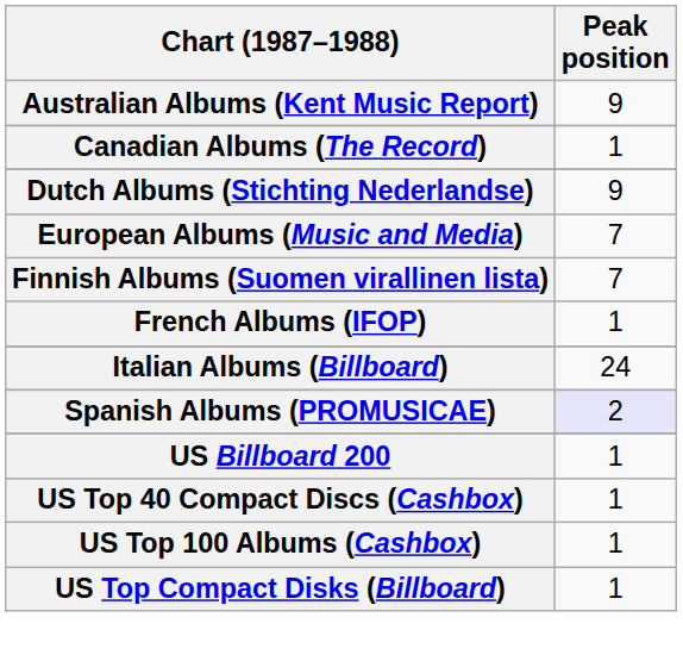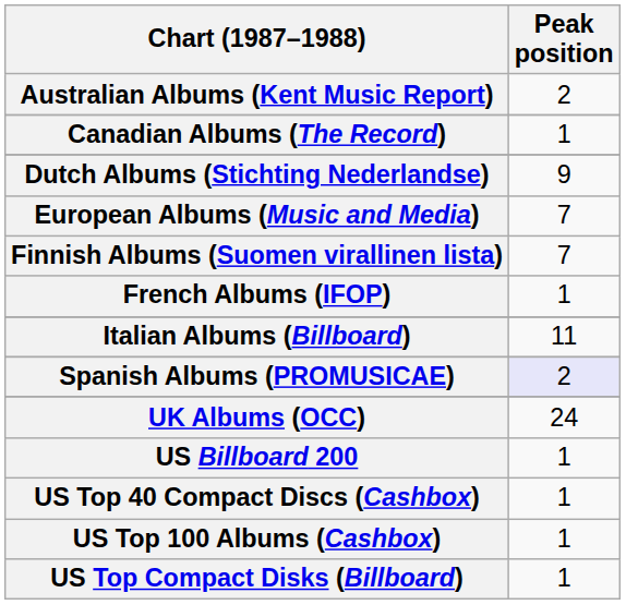 <table class="wikitable sortable plainrowheaders" style="text-align:center">
 <tr>
 <th>Chart (1987–1988)</th>
 <th>Peak<br>position</th>
 </tr>
 <tr>
 <th scope="row">Australian Albums (<a href='#'>Kent Music Report</a>)</th>
-<td>9</td>
+<td>2</td>
 </tr>
 <tr>
 </tr>
 <tr>
 <th scope="row">Canadian Albums (<a href='#'><em>The Record</em></a>)</th>
 <td>1</td>
 </tr>
 <tr>
 </tr>
 <tr>
 <th scope="row">Dutch Albums (<a href='#'>Stichting Nederlandse</a>)</th>
 <td>9</td>
 </tr>
 <tr>
 <th scope="row">European Albums (<em><a href='#'>Music and Media</a></em>)</th>
 <td>7</td>
 </tr>
 <tr>
 <th scope="row">Finnish Albums (<a href='#'>Suomen virallinen lista</a>)</th>
 <td>7</td>
 </tr>
 <tr>
 <th scope="row">French Albums (<a href='#'>IFOP</a>)</th>
 <td>1</td>
 </tr>
 <tr>
 </tr>
 <tr>
 <th scope="row">Italian Albums (<a href='#'><em>Billboard</em></a>)</th>
-<td>24</td>
+<td>11</td>
 </tr>
 <tr>
 </tr>
 <tr>
 </tr>
 <tr>
 <th scope="row">Spanish Albums (<a href='#'>PROMUSICAE</a>)</th>
 <td style="background: lavender;">2</td>
 </tr>
 <tr>
 </tr>
 <tr>
+</tr>
+<tr>
+<th scope="row"><a href='#'>UK Albums</a> (<a href='#'>OCC</a>)</th>
+<td>24</td>
 </tr>
 <tr>
 <th scope="row">US <a href='#'><em>Billboard</em> 200</a></th>
 <td>1</td>
 </tr>
 <tr>
 <th scope="row">US Top 40 Compact Discs (<a href='#'><em>Cashbox</em></a>)</th>
 <td>1</td>
 </tr>
 <tr>
 <th scope="row">US Top 100 Albums (<a href='#'><em>Cashbox</em></a>)</th>
 <td>1</td>
 </tr>
 <tr>
 <th scope="row">US <a href='#'>Top Compact Disks</a> (<a href='#'><em>Billboard</em></a>)</th>
 <td>1</td>
 </tr>
 </table>
